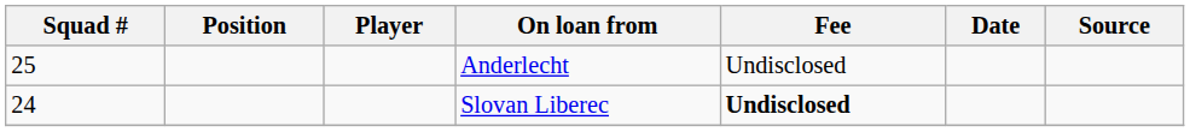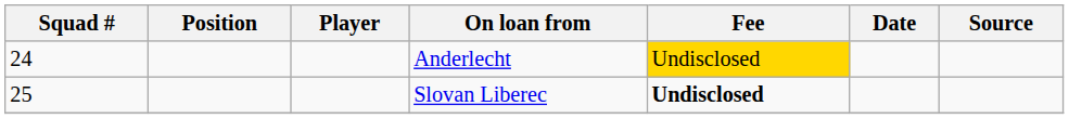 <table width=83% class="wikitable sortable" style="text-align:center; font-size:95%; text-align:left">
 <tr>
 <th><strong>Squad #</strong></th>
 <th><strong>Position</strong></th>
 <th><strong>Player</strong></th>
 <th><strong>On loan from</strong></th>
 <th><strong>Fee</strong></th>
 <th><strong>Date</strong></th>
 <th><strong>Source</strong></th>
 </tr>
 <tr>
-<td>25</td>
+<td>24</td>
 <td></td>
 <td></td>
 <td> <a href='#'>Anderlecht</a></td>
-<td>Undisclosed</td>
+<td style="background: gold;">Undisclosed</td>
 <td></td>
 <td></td>
 </tr>
 <tr>
-<td>24</td>
+<td>25</td>
 <td></td>
 <td></td>
 <td> <a href='#'>Slovan Liberec</a></td>
 <td><strong>Undisclosed</strong></td>
 <td></td>
 <td></td>
 </tr>
 <tr>
 </tr>
 </table>
